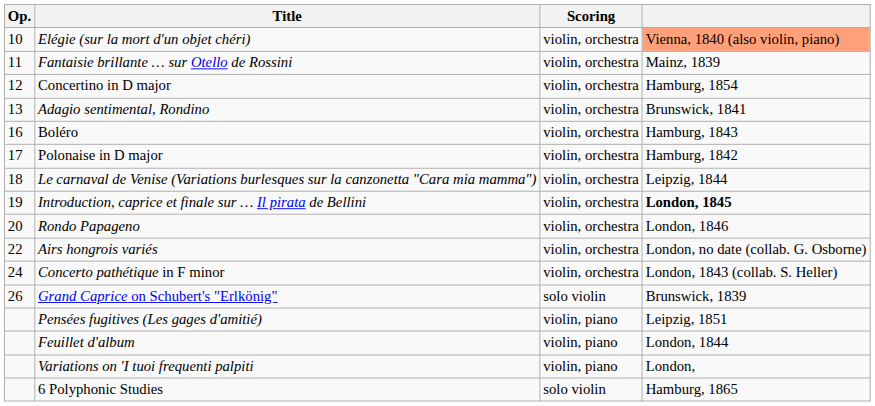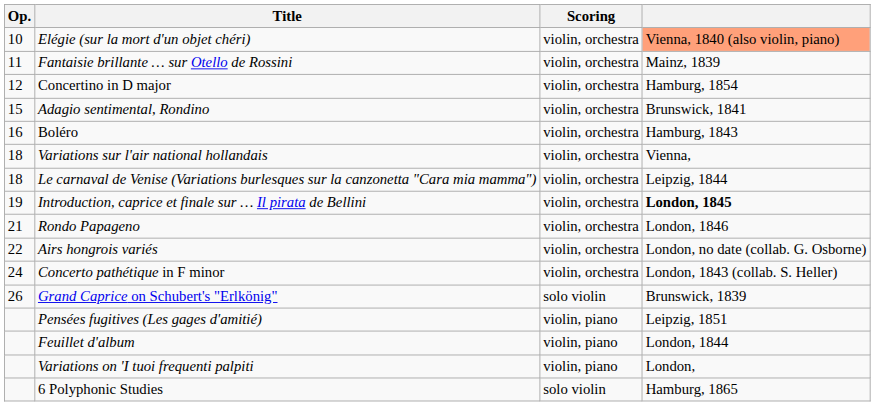 <table class="wikitable sortable">
 <tr>
 <th>Op.</th>
 <th>Title</th>
 <th>Scoring</th>
 <th></th>
 </tr>
 <tr>
 <td>10</td>
 <td><em>Elégie (sur la mort d'un objet chéri)</em></td>
 <td>violin, orchestra</td>
 <td style="background: lightsalmon;">Vienna, 1840 (also violin, piano)</td>
 </tr>
 <tr>
 <td>11</td>
 <td><em>Fantaisie brillante … sur <a href='#'>Otello</a> de Rossini</em></td>
 <td>violin, orchestra</td>
 <td>Mainz, 1839</td>
 </tr>
 <tr>
 <td>12</td>
 <td>Concertino in D major</td>
 <td>violin, orchestra</td>
 <td>Hamburg, 1854</td>
 </tr>
 <tr>
-<td>13</td>
+<td>15</td>
 <td><em>Adagio sentimental</em>, <em>Rondino</em></td>
 <td>violin, orchestra</td>
 <td>Brunswick, 1841</td>
 </tr>
 <tr>
 <td>16</td>
 <td>Boléro</td>
 <td>violin, orchestra</td>
 <td>Hamburg, 1843</td>
 </tr>
 <tr>
-<td>17</td>
-<td>Polonaise in D major</td>
+<td>18</td>
+<td><em>Variations sur l'air national hollandais</em></td>
 <td>violin, orchestra</td>
-<td>Hamburg, 1842</td>
+<td>Vienna, </td>
 </tr>
 <tr>
 <td>18</td>
 <td><em>Le carnaval de Venise (Variations burlesques sur la canzonetta "Cara mia mamma")</em></td>
 <td>violin, orchestra</td>
 <td>Leipzig, 1844</td>
 </tr>
 <tr>
 <td>19</td>
 <td><em>Introduction, caprice et finale sur … <a href='#'>Il pirata</a> de Bellini</em></td>
 <td>violin, orchestra</td>
 <td><strong>London, 1845</strong></td>
 </tr>
 <tr>
-<td>20</td>
+<td>21</td>
 <td><em>Rondo Papageno</em></td>
 <td>violin, orchestra</td>
 <td>London, 1846</td>
 </tr>
 <tr>
 <td>22</td>
 <td><em>Airs hongrois variés</em></td>
 <td>violin, orchestra</td>
 <td>London, no date (collab. G. Osborne)</td>
 </tr>
 <tr>
 <td>24</td>
 <td><em>Concerto pathétique</em> in F minor</td>
 <td>violin, orchestra</td>
 <td>London, 1843 (collab. S. Heller)</td>
 </tr>
 <tr>
 <td>26</td>
 <td><a href='#'><em>Grand Caprice</em> on Schubert's "Erlkönig"</a></td>
 <td>solo violin</td>
 <td>Brunswick, 1839</td>
 </tr>
 <tr>
 <td></td>
 <td><em>Pensées fugitives (Les gages d'amitié)</em></td>
 <td>violin, piano</td>
 <td>Leipzig, 1851</td>
 </tr>
 <tr>
 <td></td>
 <td><em>Feuillet d'album</em></td>
 <td>violin, piano</td>
 <td>London, 1844</td>
 </tr>
 <tr>
 <td></td>
 <td><em>Variations on 'I tuoi frequenti palpiti<strong></td>
 <td>violin, piano</td>
 <td>London, </td>
 </tr>
 <tr>
 <td></td>
 <td></em>6 Polyphonic Studies<em></td>
 <td>solo violin</td>
 <td>Hamburg, 1865</td>
 </tr>
 </table>
